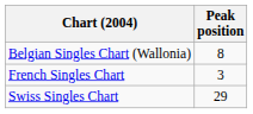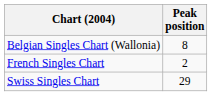 <table class="wikitable sortable">
 <tr>
 <th>Chart (2004)</th>
 <th>Peak<br>position</th>
 </tr>
 <tr>
 <td><a href='#'>Belgian Singles Chart</a> (Wallonia)</td>
 <td align="center">8</td>
 </tr>
 <tr>
 <td><a href='#'>French Singles Chart</a></td>
-<td align="center">3</td>
+<td align="center">2</td>
 </tr>
 <tr>
 <td><a href='#'>Swiss Singles Chart</a></td>
 <td align="center">29</td>
 </tr>
 </table>
